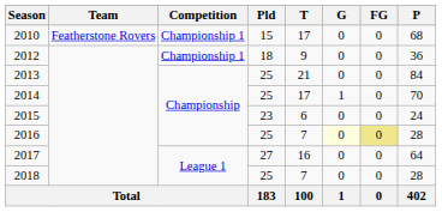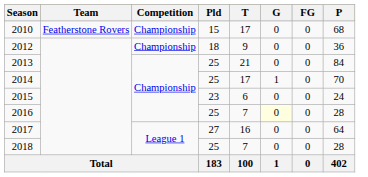 <table class="wikitable" style="border-collapse:collapse;text-align:center">
 <tr bgcolor=#bdb76b>
 <th>Season</th>
 <th>Team</th>
 <th>Competition</th>
 <th width="40">Pld</th>
 <th width="40">T</th>
 <th width="40">G</th>
 <th width="40">FG</th>
 <th width="40">P</th>
 </tr>
 <tr>
 <td>2010</td>
 <td><a href='#'>Featherstone Rovers</a></td>
-<td><a href='#'>Championship 1</a></td>
+<td><a href='#'>Championship</a></td>
 <td>15</td>
 <td>17</td>
 <td>0</td>
 <td>0</td>
 <td>68</td>
 </tr>
 <tr>
 <td>2012</td>
 <td align=left rowspan="7"></td>
-<td><a href='#'>Championship 1</a></td>
+<td><a href='#'>Championship</a></td>
 <td>18</td>
 <td>9</td>
 <td>0</td>
 <td>0</td>
 <td>36</td>
 </tr>
 <tr>
 <td>2013</td>
 <td rowspan="4"><a href='#'>Championship</a></td>
 <td>25</td>
 <td>21</td>
 <td>0</td>
 <td>0</td>
 <td>84</td>
 </tr>
 <tr>
 <td>2014</td>
 <td>25</td>
 <td>17</td>
 <td>1</td>
 <td>0</td>
 <td>70</td>
 </tr>
 <tr>
 <td>2015</td>
 <td>23</td>
 <td>6</td>
 <td>0</td>
 <td>0</td>
 <td>24</td>
 </tr>
 <tr>
 <td>2016</td>
 <td>25</td>
 <td>7</td>
 <td style="background: lightyellow;">0</td>
-<td style="background: khaki;">0</td>
+<td>0</td>
 <td>28</td>
 </tr>
 <tr>
 <td>2017</td>
 <td rowspan="2"><a href='#'>League 1</a></td>
 <td>27</td>
 <td>16</td>
 <td>0</td>
 <td>0</td>
 <td>64</td>
 </tr>
 <tr>
 <td>2018</td>
 <td>25</td>
 <td>7</td>
 <td>0</td>
 <td>0</td>
 <td>28</td>
 </tr>
 <tr>
 <th colspan="3">Total</th>
 <th>183</th>
 <th>100</th>
 <th>1</th>
 <th>0</th>
 <th>402</th>
 </tr>
 </table>
